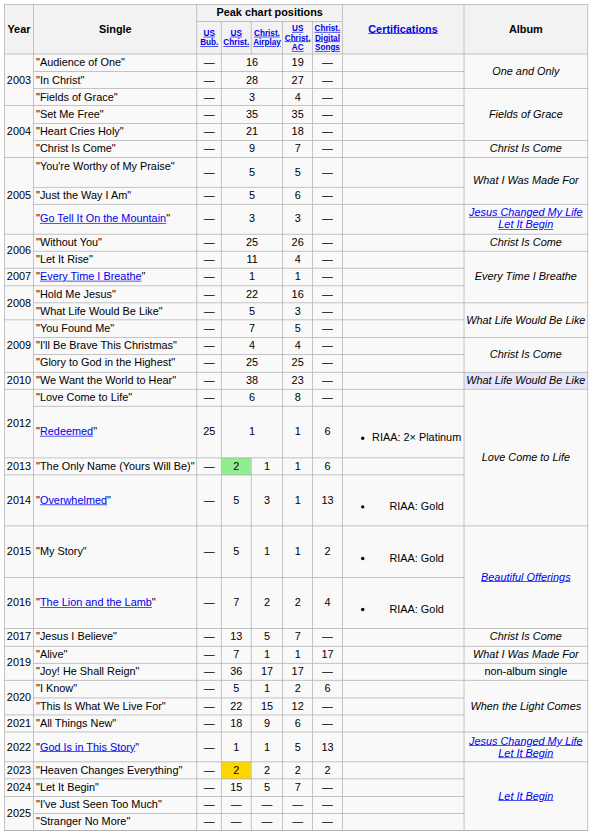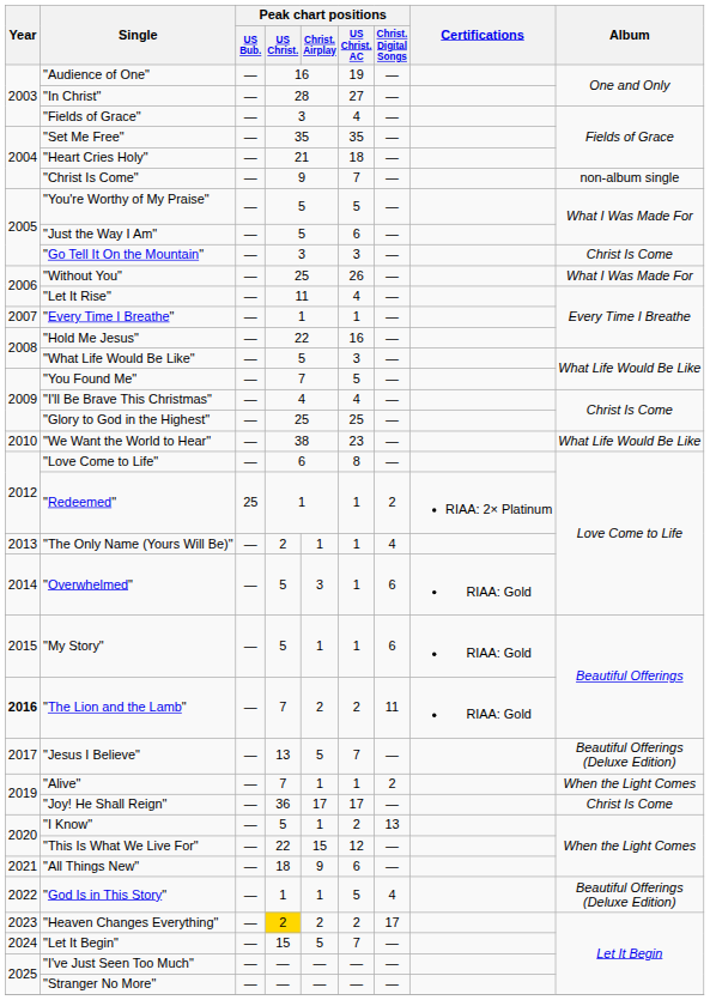 <table class="wikitable" style="text-align:center;">
 <tr>
 <th rowspan="2">Year</th>
 <th rowspan="2">Single</th>
 <th colspan="5">Peak chart positions</th>
 <th scope="col" rowspan="2"><a href='#'>Certifications</a></th>
 <th rowspan="2">Album</th>
 </tr>
 <tr style="font-size:smaller;">
 <th scope="col" style="width:2.5em;font-size:90%;"><a href='#'>US<br>Bub.</a><br></th>
 <th scope="col" style="width:2.5em;font-size:90%;"><a href='#'>US<br>Christ.</a><br></th>
 <th style="width:3em; font-size:90%"><a href='#'>Christ.<br>Airplay</a><br></th>
 <th style="width:3em; font-size:90%"><a href='#'>US<br>Christ. AC</a><br></th>
 <th style="width:3em; font-size:90%"><a href='#'>Christ.<br>Digital<br>Songs</a><br></th>
 </tr>
 <tr>
 <td rowspan="3">2003</td>
 <td align="left">"Audience of One"</td>
 <td>—</td>
 <td colspan="2">16</td>
 <td>19</td>
 <td>—</td>
 <td></td>
 <td rowspan="2"><em>One and Only</em></td>
 </tr>
 <tr>
 <td align="left">"In Christ"</td>
 <td>—</td>
 <td colspan="2">28</td>
 <td>27</td>
 <td>—</td>
 <td></td>
 </tr>
 <tr>
 <td align="left">"Fields of Grace"</td>
 <td>—</td>
 <td colspan="2">3</td>
 <td>4</td>
 <td>—</td>
 <td></td>
 <td rowspan="3"><em>Fields of Grace</em></td>
 </tr>
 <tr>
 <td rowspan="3">2004</td>
 <td align="left">"Set Me Free"</td>
 <td>—</td>
 <td colspan="2">35</td>
 <td>35</td>
 <td>—</td>
 <td></td>
 </tr>
 <tr>
 <td align="left">"Heart Cries Holy"</td>
 <td>—</td>
 <td colspan="2">21</td>
 <td>18</td>
 <td>—</td>
 <td></td>
 </tr>
 <tr>
 <td align="left">"Christ Is Come"</td>
 <td>—</td>
 <td colspan="2">9</td>
 <td>7</td>
 <td>—</td>
 <td></td>
-<td rowspan="1"><em>Christ Is Come</em></td>
+<td>non-album single</td>
 </tr>
 <tr>
 <td rowspan="3">2005</td>
 <td align="left">"You're Worthy of My Praise"<br><br></td>
 <td>—</td>
 <td colspan="2">5</td>
 <td>5</td>
 <td>—</td>
 <td></td>
 <td rowspan="2"><em>What I Was Made For</em></td>
 </tr>
 <tr>
 <td align="left">"Just the Way I Am"</td>
 <td>—</td>
 <td colspan="2">5</td>
 <td>6</td>
 <td>—</td>
 <td></td>
 </tr>
 <tr>
 <td align="left">"<a href='#'>Go Tell It On the Mountain</a>"</td>
 <td>—</td>
 <td colspan="2">3</td>
 <td>3</td>
 <td>—</td>
 <td></td>
-<td><em><a href='#'>Jesus Changed My Life</a></em><br><em><a href='#'>Let It Begin</a></em></td>
+<td rowspan="1"><em>Christ Is Come</em></td>
 </tr>
 <tr>
 <td rowspan="2">2006</td>
 <td align="left">"Without You"</td>
 <td>—</td>
 <td colspan="2">25</td>
 <td>26</td>
 <td>—</td>
 <td></td>
-<td rowspan="1"><em>Christ Is Come</em></td>
+<td rowspan="1"><em>What I Was Made For</em></td>
 </tr>
 <tr>
 <td align="left">"Let It Rise"</td>
 <td>—</td>
 <td colspan="2">11</td>
 <td>4</td>
 <td>—</td>
 <td></td>
 <td rowspan="3"><em>Every Time I Breathe</em></td>
 </tr>
 <tr>
 <td>2007</td>
 <td align="left">"<a href='#'>Every Time I Breathe</a>"</td>
 <td>—</td>
 <td colspan="2">1</td>
 <td>1</td>
 <td>—</td>
 <td></td>
 </tr>
 <tr>
 <td rowspan="2">2008</td>
 <td align="left">"Hold Me Jesus"</td>
 <td>—</td>
 <td colspan="2">22</td>
 <td>16</td>
 <td>—</td>
 <td></td>
 </tr>
 <tr>
 <td align="left">"What Life Would Be Like"</td>
 <td>—</td>
 <td colspan="2">5</td>
 <td>3</td>
 <td>—</td>
 <td></td>
 <td rowspan="2"><em>What Life Would Be Like</em></td>
 </tr>
 <tr>
 <td rowspan="3">2009</td>
 <td align="left">"You Found Me"</td>
 <td>—</td>
 <td colspan="2">7</td>
 <td>5</td>
 <td>—</td>
 <td></td>
 </tr>
 <tr>
 <td align="left">"I'll Be Brave This Christmas"</td>
 <td>—</td>
 <td colspan="2">4</td>
 <td>4</td>
 <td>—</td>
 <td></td>
 <td rowspan="2"><em>Christ Is Come</em></td>
 </tr>
 <tr>
 <td align="left">"Glory to God in the Highest"</td>
 <td>—</td>
 <td colspan="2">25</td>
 <td>25</td>
 <td>—</td>
 <td></td>
 </tr>
 <tr>
 <td>2010</td>
 <td align="left">"We Want the World to Hear"</td>
 <td>—</td>
 <td colspan="2">38</td>
 <td>23</td>
 <td>—</td>
 <td></td>
-<td rowspan="1" style="background: lavender;"><em>What Life Would Be Like</em></td>
+<td rowspan="1"><em>What Life Would Be Like</em></td>
 </tr>
 <tr>
 <td rowspan="2">2012</td>
 <td align="left">"Love Come to Life"</td>
 <td>—</td>
 <td colspan="2">6</td>
 <td>8</td>
 <td>—</td>
 <td></td>
 <td rowspan="4"><em>Love Come to Life</em></td>
 </tr>
 <tr>
 <td align="left">"<a href='#'>Redeemed</a>"</td>
 <td>25</td>
 <td colspan="2">1</td>
 <td>1</td>
-<td>6</td>
+<td>2</td>
 <td><br><ul><li>RIAA: 2× Platinum</li></ul></td>
 </tr>
 <tr>
 <td>2013</td>
 <td align="left">"The Only Name (Yours Will Be)"</td>
 <td>—</td>
-<td style="background: lightgreen;">2</td>
+<td>2</td>
 <td>1</td>
 <td>1</td>
-<td>6</td>
+<td>4</td>
 <td></td>
 </tr>
 <tr>
 <td>2014</td>
 <td align="left">"<a href='#'>Overwhelmed</a>"</td>
 <td>—</td>
 <td>5</td>
 <td>3</td>
 <td>1</td>
-<td>13</td>
+<td>6</td>
 <td><br><ul><li>RIAA: Gold</li></ul></td>
 </tr>
 <tr>
 <td>2015</td>
 <td align="left">"My Story"</td>
 <td>—</td>
 <td>5</td>
 <td>1</td>
 <td>1</td>
-<td>2</td>
+<td>6</td>
 <td><br><ul><li>RIAA: Gold</li></ul></td>
 <td rowspan="2"><em><a href='#'>Beautiful Offerings</a></em></td>
 </tr>
 <tr>
-<td>2016</td>
+<td><strong>2016</strong></td>
 <td align="left">"<a href='#'>The Lion and the Lamb</a>"</td>
 <td>—</td>
 <td>7</td>
 <td>2</td>
 <td>2</td>
-<td>4</td>
+<td>11</td>
 <td><br><ul><li>RIAA: Gold</li></ul></td>
 </tr>
 <tr>
 <td>2017</td>
 <td align="left">"Jesus I Believe"</td>
 <td>—</td>
 <td>13</td>
 <td>5</td>
 <td>7</td>
 <td>—</td>
 <td></td>
-<td rowspan="1"><em>Christ Is Come</em></td>
+<td><em>Beautiful Offerings<br>(Deluxe Edition)</em></td>
 </tr>
 <tr>
 <td rowspan="2">2019</td>
 <td align="left">"Alive"</td>
 <td>—</td>
 <td>7</td>
 <td>1</td>
 <td>1</td>
-<td>17</td>
+<td>2</td>
 <td></td>
-<td rowspan="1"><em>What I Was Made For</em></td>
+<td><em>When the Light Comes</em></td>
 </tr>
 <tr>
 <td align="left">"Joy! He Shall Reign"</td>
 <td>—</td>
 <td>36</td>
 <td>17</td>
 <td>17</td>
 <td>—</td>
 <td></td>
-<td>non-album single</td>
+<td rowspan="1"><em>Christ Is Come</em></td>
 </tr>
 <tr>
 <td rowspan="2">2020</td>
 <td align="left">"I Know"</td>
 <td>—</td>
 <td>5</td>
 <td>1</td>
 <td>2</td>
-<td>6</td>
+<td>13</td>
 <td></td>
 <td rowspan="3"><em>When the Light Comes</em></td>
 </tr>
 <tr>
 <td align="left">"This Is What We Live For"</td>
 <td>—</td>
 <td>22</td>
 <td>15</td>
 <td>12</td>
 <td>—</td>
 <td></td>
 </tr>
 <tr>
 <td rowspan="1">2021</td>
 <td align="left">"All Things New"</td>
 <td>—</td>
 <td>18</td>
 <td>9</td>
 <td>6</td>
 <td>—</td>
 <td></td>
 </tr>
 <tr>
 <td rowspan="1">2022</td>
 <td align="left">"<a href='#'>God Is in This Story</a>"<br></td>
 <td>—</td>
 <td>1</td>
 <td>1</td>
 <td>5</td>
-<td>13</td>
+<td>4</td>
 <td></td>
-<td><em><a href='#'>Jesus Changed My Life</a></em><br><em><a href='#'>Let It Begin</a></em></td>
+<td><em>Beautiful Offerings<br>(Deluxe Edition)</em></td>
 </tr>
 <tr>
 <td>2023</td>
 <td align="left">"Heaven Changes Everything"</td>
 <td>—</td>
 <td style="background: gold;">2</td>
 <td>2</td>
 <td>2</td>
-<td>2</td>
+<td>17</td>
 <td></td>
 <td rowspan="4"><em><a href='#'>Let It Begin</a></em></td>
 </tr>
 <tr>
 <td rowspan="1">2024</td>
 <td align="left">"Let It Begin"<br></td>
 <td>—</td>
 <td>15</td>
 <td>5</td>
 <td>7</td>
 <td>—</td>
 <td></td>
 </tr>
 <tr>
 <td rowspan="2">2025</td>
 <td align="left">"I've Just Seen Too Much"</td>
 <td>—</td>
 <td>—</td>
 <td>—</td>
 <td>—</td>
 <td>—</td>
 <td></td>
 </tr>
 <tr>
 <td align="left">"Stranger No More"<br></td>
 <td>—</td>
 <td>—</td>
 <td>—</td>
 <td>—</td>
 <td>—</td>
 <td></td>
 </tr>
 <tr>
 </tr>
 </table>
